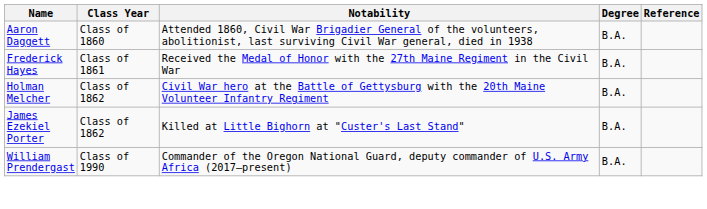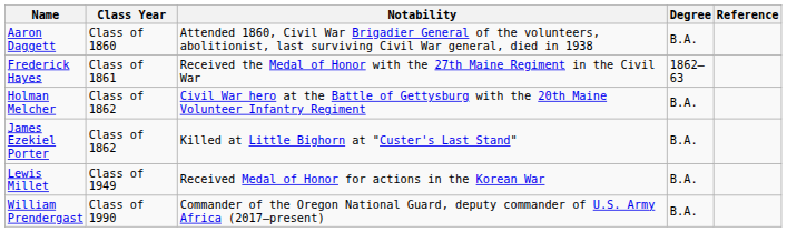 <table class="wikitable" style="width:100%">
 <tr>
 <th style="width:*;">Name</th>
 <th style="width:12%;">Class Year</th>
 <th class="unsortable" style="width:65%;">Notability</th>
 <th>Degree</th>
 <th>Reference</th>
 </tr>
 <tr>
 <td><a href='#'>Aaron Daggett</a></td>
 <td>Class of 1860</td>
 <td>Attended 1860, Civil War <a href='#'>Brigadier General</a> of the volunteers, abolitionist, last surviving Civil War general, died in 1938</td>
 <td>B.A.</td>
 <td></td>
 </tr>
 <tr>
 <td><a href='#'>Frederick Hayes</a></td>
 <td>Class of 1861</td>
 <td>Received the <a href='#'>Medal of Honor</a> with the <a href='#'>27th Maine Regiment</a> in the Civil War</td>
-<td>B.A.</td>
+<td>1862–63</td>
 <td></td>
 </tr>
 <tr>
 <td><a href='#'>Holman Melcher</a></td>
 <td>Class of 1862</td>
 <td><a href='#'>Civil War hero</a> at the <a href='#'>Battle of Gettysburg</a> with the <a href='#'>20th Maine Volunteer Infantry Regiment</a></td>
 <td>B.A.</td>
 <td></td>
 </tr>
 <tr>
 <td><a href='#'>James Ezekiel Porter</a></td>
 <td>Class of 1862</td>
 <td>Killed at <a href='#'>Little Bighorn</a> at "<a href='#'>Custer's Last Stand</a>"</td>
 <td>B.A.</td>
 <td></td>
 </tr>
 <tr>
+<td><a href='#'>Lewis Millet</a></td>
+<td>Class of 1949</td>
+<td>Received <a href='#'>Medal of Honor</a> for actions in the <a href='#'>Korean War</a></td>
+<td>B.A.</td>
+<td></td>
+</tr>
+<tr>
 <td><a href='#'>William Prendergast</a></td>
 <td>Class of 1990</td>
 <td>Commander of the Oregon National Guard, deputy commander of <a href='#'>U.S. Army Africa</a> (2017–present)</td>
 <td>B.A.</td>
 <td></td>
 </tr>
 </table>
